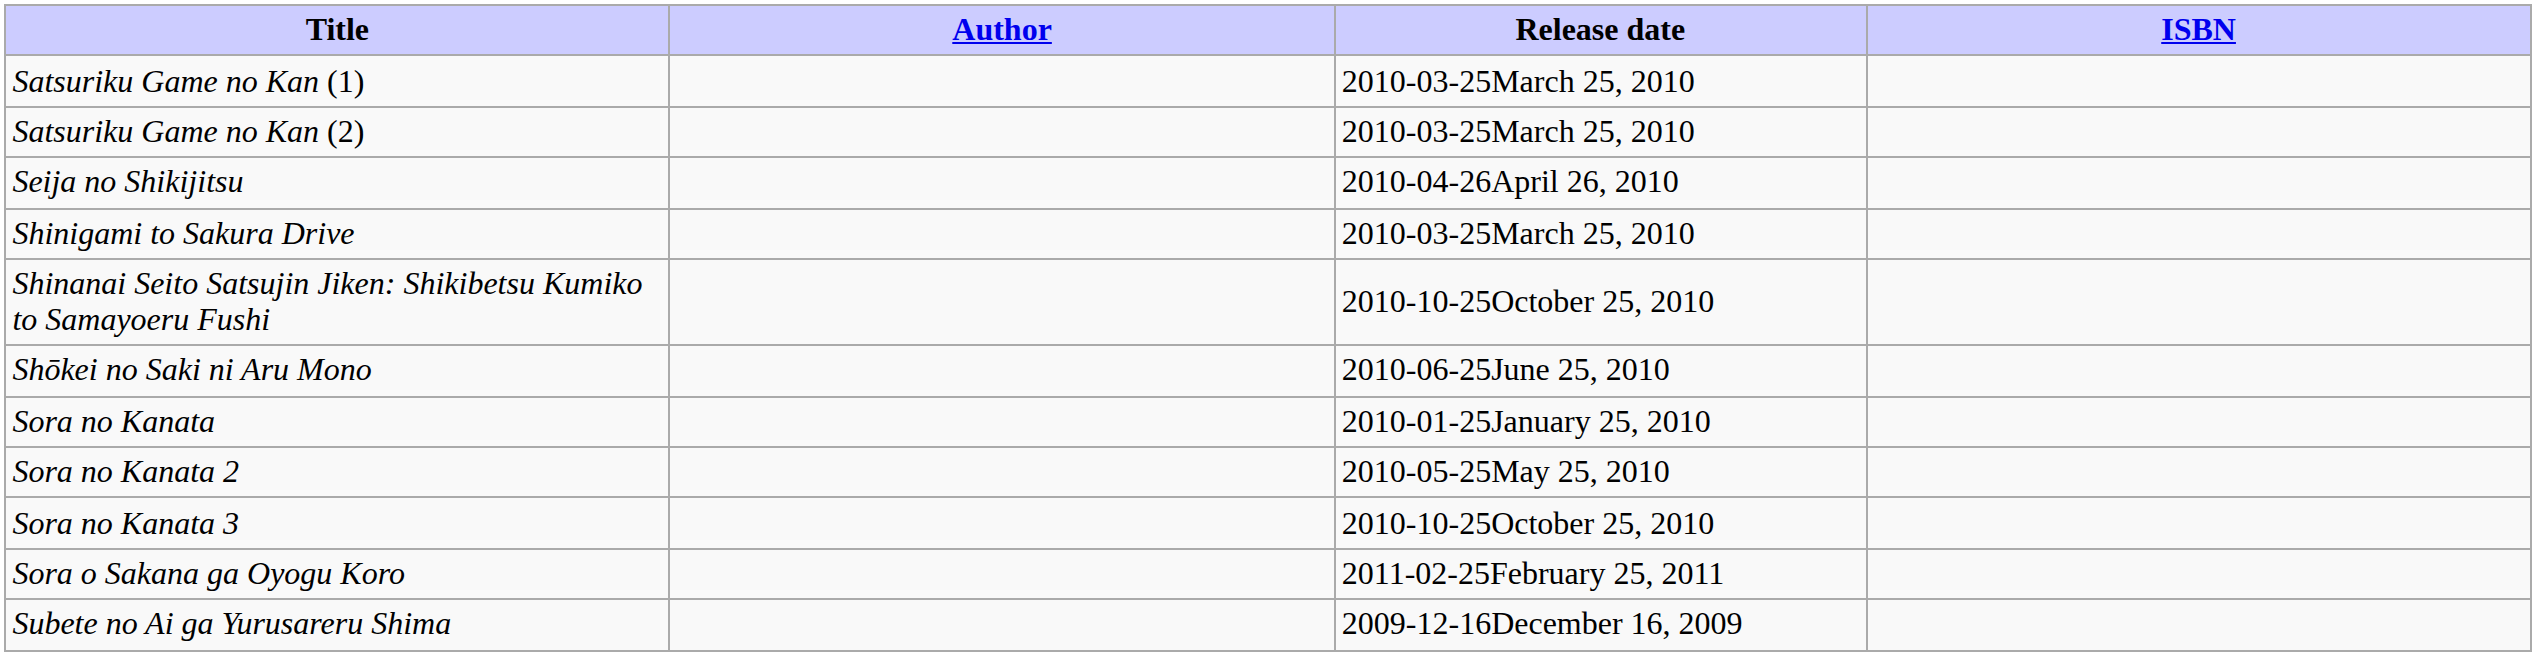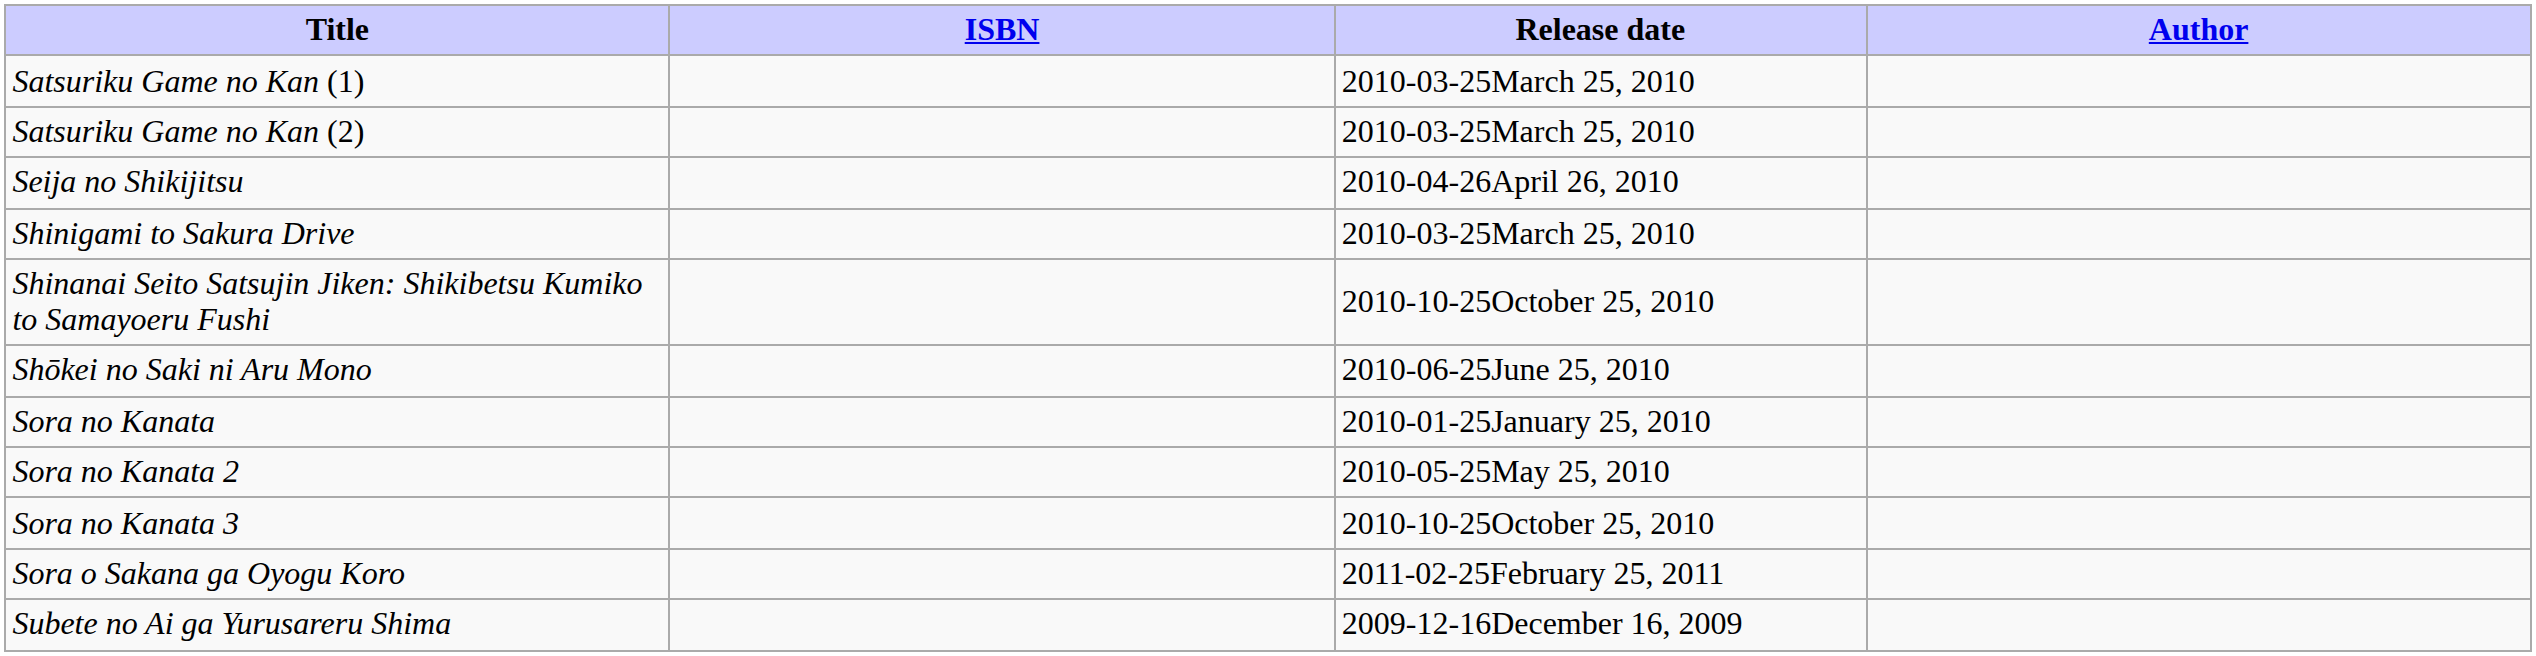 <table class="wikitable" style="width: 100%;">
 <tr>
 <th width=25% style="background:#ccf;">Title</th>
+<th width=25% style="background:#ccf;"><a href='#'>ISBN</a></th>
+<th width=20% style="background:#ccf;">Release date</th>
 <th width=25% style="background:#ccf;"><a href='#'>Author</a></th>
-<th width=20% style="background:#ccf;">Release date</th>
-<th width=25% style="background:#ccf;"><a href='#'>ISBN</a></th>
 </tr>
 <tr>
 <td><em>Satsuriku Game no Kan</em> (1)</td>
 <td></td>
 <td><span>2010-03-25</span>March 25, 2010</td>
 <td></td>
 </tr>
 <tr>
 <td><em>Satsuriku Game no Kan</em> (2)</td>
 <td></td>
 <td><span>2010-03-25</span>March 25, 2010</td>
 <td></td>
 </tr>
 <tr>
 <td><em>Seija no Shikijitsu</em></td>
 <td></td>
 <td><span>2010-04-26</span>April 26, 2010</td>
 <td></td>
 </tr>
 <tr>
 <td><em>Shinigami to Sakura Drive</em></td>
 <td></td>
 <td><span>2010-03-25</span>March 25, 2010</td>
 <td></td>
 </tr>
 <tr>
 <td><em>Shinanai Seito Satsujin Jiken: Shikibetsu Kumiko to Samayoeru Fushi</em></td>
 <td></td>
 <td><span>2010-10-25</span>October 25, 2010</td>
 <td></td>
 </tr>
 <tr>
 <td><em>Shōkei no Saki ni Aru Mono</em></td>
 <td></td>
 <td><span>2010-06-25</span>June 25, 2010</td>
 <td></td>
 </tr>
 <tr>
 <td><em>Sora no Kanata</em></td>
 <td></td>
 <td><span>2010-01-25</span>January 25, 2010</td>
 <td></td>
 </tr>
 <tr>
 <td><em>Sora no Kanata 2</em></td>
 <td></td>
 <td><span>2010-05-25</span>May 25, 2010</td>
 <td></td>
 </tr>
 <tr>
 <td><em>Sora no Kanata 3</em></td>
 <td></td>
 <td><span>2010-10-25</span>October 25, 2010</td>
 <td></td>
 </tr>
 <tr>
 <td><em>Sora o Sakana ga Oyogu Koro</em></td>
 <td></td>
 <td><span>2011-02-25</span>February 25, 2011</td>
 <td></td>
 </tr>
 <tr>
 <td><em>Subete no Ai ga Yurusareru Shima</em></td>
 <td></td>
 <td><span>2009-12-16</span>December 16, 2009</td>
 <td></td>
 </tr>
 </table>
